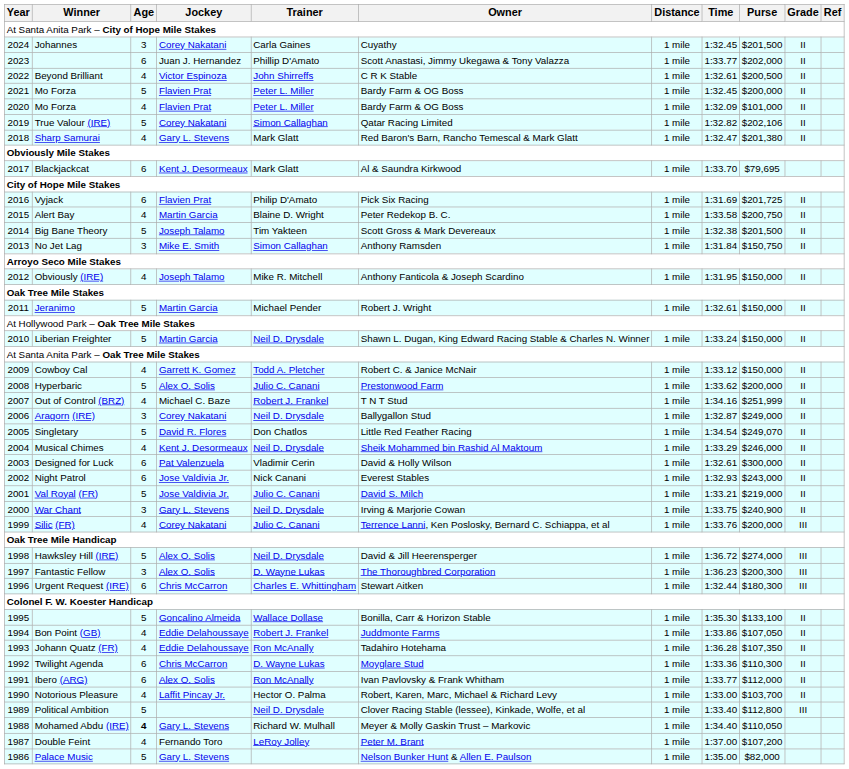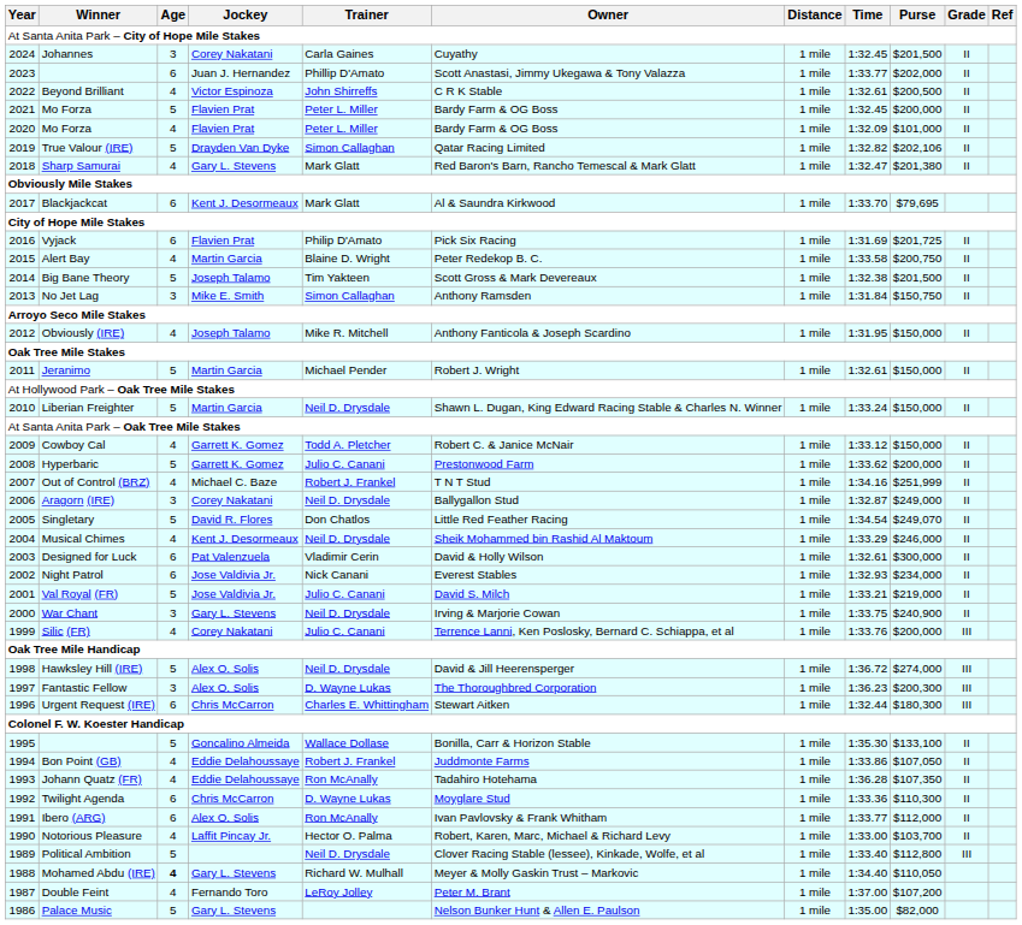 <table class="wikitable sortable">
 <tr>
 <th>Year</th>
 <th>Winner</th>
 <th>Age</th>
 <th>Jockey</th>
 <th>Trainer</th>
 <th>Owner</th>
 <th>Distance</th>
 <th>Time</th>
 <th>Purse</th>
 <th>Grade</th>
 <th>Ref</th>
 </tr>
 <tr style="font-size:90%; background-color:white">
 <td align="left" colspan=11>At Santa Anita Park – <strong>City of Hope Mile Stakes</strong></td>
 </tr>
 <tr style="font-size:90%; background-color:lightcyan">
 <td align=center>2024</td>
 <td>Johannes</td>
 <td align=center>3</td>
 <td><a href='#'>Corey Nakatani</a></td>
 <td>Carla Gaines</td>
 <td>Cuyathy</td>
 <td align=center>1 mile</td>
 <td align=center>1:32.45</td>
 <td align=center>$201,500</td>
 <td align=center>II</td>
 <td></td>
 </tr>
 <tr style="font-size:90%; background-color:lightcyan">
 <td align=center>2023</td>
 <td></td>
 <td align=center>6</td>
 <td>Juan J. Hernandez</td>
 <td>Phillip D'Amato</td>
 <td>Scott Anastasi, Jimmy Ukegawa & Tony Valazza</td>
 <td align=center>1 mile</td>
 <td align=center>1:33.77</td>
 <td align=center>$202,000</td>
 <td align=center>II</td>
 <td></td>
 </tr>
 <tr style="font-size:90%; background-color:lightcyan">
 <td align=center>2022</td>
 <td>Beyond Brilliant</td>
 <td align=center>4</td>
 <td><a href='#'>Victor Espinoza</a></td>
 <td><a href='#'>John Shirreffs</a></td>
 <td>C R K Stable</td>
 <td align=center>1 mile</td>
 <td align=center>1:32.61</td>
 <td align=center>$200,500</td>
 <td align=center>II</td>
 <td></td>
 </tr>
 <tr style="font-size:90%; background-color:lightcyan">
 <td align=center>2021</td>
 <td>Mo Forza</td>
 <td align=center>5</td>
 <td><a href='#'>Flavien Prat</a></td>
 <td><a href='#'>Peter L. Miller</a></td>
 <td>Bardy Farm & OG Boss</td>
 <td align=center>1 mile</td>
 <td align=center>1:32.45</td>
 <td align=center>$200,000</td>
 <td align=center>II</td>
 <td></td>
 </tr>
 <tr style="font-size:90%; background-color:lightcyan">
 <td align=center>2020</td>
 <td>Mo Forza</td>
 <td align=center>4</td>
 <td><a href='#'>Flavien Prat</a></td>
 <td><a href='#'>Peter L. Miller</a></td>
 <td>Bardy Farm & OG Boss</td>
 <td align=center>1 mile</td>
 <td align=center>1:32.09</td>
 <td align=center>$101,000</td>
 <td align=center>II</td>
 <td></td>
 </tr>
 <tr style="font-size:90%; background-color:lightcyan">
 <td align=center>2019</td>
 <td>True Valour <a href='#'>(IRE)</a></td>
 <td align=center>5</td>
-<td><a href='#'>Corey Nakatani</a></td>
+<td><a href='#'>Drayden Van Dyke</a></td>
 <td><a href='#'>Simon Callaghan</a></td>
 <td>Qatar Racing Limited</td>
 <td align=center>1 mile</td>
 <td align=center>1:32.82</td>
 <td align=center>$202,106</td>
 <td align=center>II</td>
 <td></td>
 </tr>
 <tr style="font-size:90%; background-color:lightcyan">
 <td align=center>2018</td>
 <td><a href='#'>Sharp Samurai</a></td>
 <td align=center>4</td>
 <td><a href='#'>Gary L. Stevens</a></td>
 <td>Mark Glatt</td>
 <td>Red Baron's Barn, Rancho Temescal & Mark Glatt</td>
 <td align=center>1 mile</td>
 <td align=center>1:32.47</td>
 <td align=center>$201,380</td>
 <td align=center>II</td>
 <td></td>
 </tr>
 <tr style="font-size:90%; background-color:white">
 <td align="left" colspan=11><strong>Obviously Mile Stakes</strong></td>
 </tr>
 <tr style="font-size:90%; background-color:lightcyan">
 <td align=center>2017</td>
 <td>Blackjackcat</td>
 <td align=center>6</td>
 <td><a href='#'>Kent J. Desormeaux</a></td>
 <td>Mark Glatt</td>
 <td>Al & Saundra Kirkwood</td>
 <td align=center>1 mile</td>
 <td align=center>1:33.70</td>
 <td align=center>$79,695</td>
 <td align=center></td>
 <td></td>
 </tr>
 <tr style="font-size:90%; background-color:white">
 <td align="left" colspan=11><strong>City of Hope Mile Stakes</strong></td>
 </tr>
 <tr style="font-size:90%; background-color:lightcyan">
 <td align=center>2016</td>
 <td>Vyjack</td>
 <td align=center>6</td>
 <td><a href='#'>Flavien Prat</a></td>
 <td>Philip D'Amato</td>
 <td>Pick Six Racing</td>
 <td align=center>1 mile</td>
 <td align=center>1:31.69</td>
 <td align=center>$201,725</td>
 <td align=center>II</td>
 <td></td>
 </tr>
 <tr style="font-size:90%; background-color:lightcyan">
 <td align=center>2015</td>
 <td>Alert Bay</td>
 <td align=center>4</td>
 <td><a href='#'>Martin Garcia</a></td>
 <td>Blaine D. Wright</td>
 <td>Peter Redekop B. C.</td>
 <td align=center>1 mile</td>
 <td align=center>1:33.58</td>
 <td align=center>$200,750</td>
 <td align=center>II</td>
 <td></td>
 </tr>
 <tr style="font-size:90%; background-color:lightcyan">
 <td align=center>2014</td>
 <td>Big Bane Theory</td>
 <td align=center>5</td>
 <td><a href='#'>Joseph Talamo</a></td>
 <td>Tim Yakteen</td>
 <td>Scott Gross & Mark Devereaux</td>
 <td align=center>1 mile</td>
 <td align=center>1:32.38</td>
 <td align=center>$201,500</td>
 <td align=center>II</td>
 <td></td>
 </tr>
 <tr style="font-size:90%; background-color:lightcyan">
 <td align=center>2013</td>
 <td>No Jet Lag</td>
 <td align=center>3</td>
 <td><a href='#'>Mike E. Smith</a></td>
 <td><a href='#'>Simon Callaghan</a></td>
 <td>Anthony Ramsden</td>
 <td align=center>1 mile</td>
 <td align=center>1:31.84</td>
 <td align=center>$150,750</td>
 <td align=center>II</td>
 <td></td>
 </tr>
 <tr style="font-size:90%; background-color:white">
 <td align="left" colspan=11><strong>Arroyo Seco Mile Stakes</strong></td>
 </tr>
 <tr style="font-size:90%; background-color:lightcyan">
 <td align=center>2012</td>
 <td>Obviously <a href='#'>(IRE)</a></td>
 <td align=center>4</td>
 <td><a href='#'>Joseph Talamo</a></td>
 <td>Mike R. Mitchell</td>
 <td>Anthony Fanticola & Joseph Scardino</td>
 <td align=center>1 mile</td>
 <td align=center>1:31.95</td>
 <td align=center>$150,000</td>
 <td align=center>II</td>
 <td></td>
 </tr>
 <tr style="font-size:90%; background-color:white">
 <td align="left" colspan=11><strong>Oak Tree Mile Stakes</strong></td>
 </tr>
 <tr style="font-size:90%; background-color:lightcyan">
 <td align=center>2011</td>
 <td><a href='#'>Jeranimo</a></td>
 <td align=center>5</td>
 <td><a href='#'>Martin Garcia</a></td>
 <td>Michael Pender</td>
 <td>Robert J. Wright</td>
 <td align=center>1 mile</td>
 <td align=center>1:32.61</td>
 <td align=center>$150,000</td>
 <td align=center>II</td>
 <td></td>
 </tr>
 <tr style="font-size:90%; background-color:white">
 <td align="left" colspan=11>At Hollywood Park – <strong>Oak Tree Mile Stakes</strong></td>
 </tr>
 <tr style="font-size:90%; background-color:lightcyan">
 <td align=center>2010</td>
 <td>Liberian Freighter</td>
 <td align=center>5</td>
 <td><a href='#'>Martin Garcia</a></td>
 <td><a href='#'>Neil D. Drysdale</a></td>
 <td>Shawn L. Dugan, King Edward Racing Stable & Charles N. Winner</td>
 <td align=center>1 mile</td>
 <td align=center>1:33.24</td>
 <td align=center>$150,000</td>
 <td align=center>II</td>
 <td></td>
 </tr>
 <tr style="font-size:90%; background-color:white">
 <td align="left" colspan=11>At Santa Anita Park – <strong>Oak Tree Mile Stakes</strong></td>
 </tr>
 <tr style="font-size:90%; background-color:lightcyan">
 <td align=center>2009</td>
 <td>Cowboy Cal</td>
 <td align=center>4</td>
 <td><a href='#'>Garrett K. Gomez</a></td>
 <td><a href='#'>Todd A. Pletcher</a></td>
 <td>Robert C. & Janice McNair</td>
 <td align=center>1 mile</td>
 <td align=center>1:33.12</td>
 <td align=center>$150,000</td>
 <td align=center>II</td>
 <td></td>
 </tr>
 <tr style="font-size:90%; background-color:lightcyan">
 <td align=center>2008</td>
 <td>Hyperbaric</td>
 <td align=center>5</td>
-<td><a href='#'>Alex O. Solis</a></td>
+<td><a href='#'>Garrett K. Gomez</a></td>
 <td><a href='#'>Julio C. Canani</a></td>
 <td><a href='#'>Prestonwood Farm</a></td>
 <td align=center>1 mile</td>
 <td align=center>1:33.62</td>
 <td align=center>$200,000</td>
 <td align=center>II</td>
 <td></td>
 </tr>
 <tr style="font-size:90%; background-color:lightcyan">
 <td align=center>2007</td>
 <td>Out of Control <a href='#'>(BRZ)</a></td>
 <td align=center>4</td>
 <td>Michael C. Baze</td>
 <td><a href='#'>Robert J. Frankel</a></td>
 <td>T N T Stud</td>
 <td align=center>1 mile</td>
 <td align=center>1:34.16</td>
 <td align=center>$251,999</td>
 <td align=center>II</td>
 <td></td>
 </tr>
 <tr style="font-size:90%; background-color:lightcyan">
 <td align=center>2006</td>
 <td><a href='#'>Aragorn</a> <a href='#'>(IRE)</a></td>
 <td align=center>3</td>
 <td><a href='#'>Corey Nakatani</a></td>
 <td><a href='#'>Neil D. Drysdale</a></td>
 <td>Ballygallon Stud</td>
 <td align=center>1 mile</td>
 <td align=center>1:32.87</td>
 <td align=center>$249,000</td>
 <td align=center>II</td>
 <td></td>
 </tr>
 <tr style="font-size:90%; background-color:lightcyan">
 <td align=center>2005</td>
 <td>Singletary</td>
 <td align=center>5</td>
 <td><a href='#'>David R. Flores</a></td>
 <td>Don Chatlos</td>
 <td>Little Red Feather Racing</td>
 <td align=center>1 mile</td>
 <td align=center>1:34.54</td>
 <td align=center>$249,070</td>
 <td align=center>II</td>
 <td></td>
 </tr>
 <tr style="font-size:90%; background-color:lightcyan">
 <td align=center>2004</td>
 <td>Musical Chimes</td>
 <td align=center>4</td>
 <td><a href='#'>Kent J. Desormeaux</a></td>
 <td><a href='#'>Neil D. Drysdale</a></td>
 <td><a href='#'>Sheik Mohammed bin Rashid Al Maktoum</a></td>
 <td align=center>1 mile</td>
 <td align=center>1:33.29</td>
 <td align=center>$246,000</td>
 <td align=center>II</td>
 <td></td>
 </tr>
 <tr style="font-size:90%; background-color:lightcyan">
 <td align=center>2003</td>
 <td>Designed for Luck</td>
 <td align=center>6</td>
 <td><a href='#'>Pat Valenzuela</a></td>
 <td>Vladimir Cerin</td>
 <td>David & Holly Wilson</td>
 <td align=center>1 mile</td>
 <td align=center>1:32.61</td>
 <td align=center>$300,000</td>
 <td align=center>II</td>
 <td></td>
 </tr>
 <tr style="font-size:90%; background-color:lightcyan">
 <td align=center>2002</td>
 <td>Night Patrol</td>
 <td align=center>6</td>
 <td><a href='#'>Jose Valdivia Jr.</a></td>
 <td>Nick Canani</td>
 <td>Everest Stables</td>
 <td align=center>1 mile</td>
 <td align=center>1:32.93</td>
-<td align=center>$243,000</td>
+<td align=center>$234,000</td>
 <td align=center>II</td>
 <td></td>
 </tr>
 <tr style="font-size:90%; background-color:lightcyan">
 <td align=center>2001</td>
 <td><a href='#'>Val Royal</a> <a href='#'>(FR)</a></td>
 <td align=center>5</td>
 <td><a href='#'>Jose Valdivia Jr.</a></td>
 <td><a href='#'>Julio C. Canani</a></td>
 <td><a href='#'>David S. Milch</a></td>
 <td align=center>1 mile</td>
 <td align=center>1:33.21</td>
 <td align=center>$219,000</td>
 <td align=center>II</td>
 <td></td>
 </tr>
 <tr style="font-size:90%; background-color:lightcyan">
 <td align=center>2000</td>
 <td><a href='#'>War Chant</a></td>
 <td align=center>3</td>
 <td><a href='#'>Gary L. Stevens</a></td>
 <td><a href='#'>Neil D. Drysdale</a></td>
 <td>Irving & Marjorie Cowan</td>
 <td align=center>1 mile</td>
 <td align=center>1:33.75</td>
 <td align=center>$240,900</td>
 <td align=center>II</td>
 <td></td>
 </tr>
 <tr style="font-size:90%; background-color:lightcyan">
 <td align=center>1999</td>
 <td><a href='#'>Silic</a> <a href='#'>(FR)</a></td>
 <td align=center>4</td>
 <td><a href='#'>Corey Nakatani</a></td>
 <td><a href='#'>Julio C. Canani</a></td>
 <td><a href='#'>Terrence Lanni</a>, Ken Poslosky, Bernard C. Schiappa, et al</td>
 <td align=center>1 mile</td>
 <td align=center>1:33.76</td>
 <td align=center>$200,000</td>
 <td align=center>III</td>
 <td></td>
 </tr>
 <tr style="font-size:90%; background-color:white">
 <td align="left" colspan=11><strong>Oak Tree Mile Handicap</strong></td>
 </tr>
 <tr style="font-size:90%; background-color:lightcyan">
 <td align=center>1998</td>
 <td>Hawksley Hill <a href='#'>(IRE)</a></td>
 <td align=center>5</td>
 <td><a href='#'>Alex O. Solis</a></td>
 <td><a href='#'>Neil D. Drysdale</a></td>
 <td>David & Jill Heerensperger</td>
 <td align=center>1 mile</td>
 <td align=center>1:36.72</td>
 <td align=center>$274,000</td>
 <td align=center>III</td>
 <td></td>
 </tr>
 <tr style="font-size:90%; background-color:lightcyan">
 <td align=center>1997</td>
 <td>Fantastic Fellow</td>
 <td align=center>3</td>
 <td><a href='#'>Alex O. Solis</a></td>
 <td><a href='#'>D. Wayne Lukas</a></td>
 <td><a href='#'>The Thoroughbred Corporation</a></td>
 <td align=center>1 mile</td>
 <td align=center>1:36.23</td>
 <td align=center>$200,300</td>
 <td align=center>III</td>
 <td></td>
 </tr>
 <tr style="font-size:90%; background-color:lightcyan">
 <td align=center>1996</td>
 <td>Urgent Request <a href='#'>(IRE)</a></td>
 <td align=center>6</td>
 <td><a href='#'>Chris McCarron</a></td>
 <td><a href='#'>Charles E. Whittingham</a></td>
 <td>Stewart Aitken</td>
 <td align=center>1 mile</td>
 <td align=center>1:32.44</td>
 <td align=center>$180,300</td>
 <td align=center>III</td>
 <td></td>
 </tr>
 <tr style="font-size:90%; background-color:white">
 <td align="left" colspan=11><strong>Colonel F. W. Koester Handicap</strong></td>
 </tr>
 <tr style="font-size:90%; background-color:lightcyan">
 <td align=center>1995</td>
 <td></td>
 <td align=center>5</td>
 <td><a href='#'>Goncalino Almeida</a></td>
 <td><a href='#'>Wallace Dollase</a></td>
 <td>Bonilla, Carr & Horizon Stable</td>
 <td align=center>1 mile</td>
 <td align=center>1:35.30</td>
 <td align=center>$133,100</td>
 <td align=center>II</td>
 <td></td>
 </tr>
 <tr style="font-size:90%; background-color:lightcyan">
 <td align=center>1994</td>
 <td>Bon Point <a href='#'>(GB)</a></td>
 <td align=center>4</td>
 <td><a href='#'>Eddie Delahoussaye</a></td>
 <td><a href='#'>Robert J. Frankel</a></td>
 <td><a href='#'>Juddmonte Farms</a></td>
 <td align=center>1 mile</td>
 <td align=center>1:33.86</td>
 <td align=center>$107,050</td>
 <td align=center>II</td>
 <td></td>
 </tr>
 <tr style="font-size:90%; background-color:lightcyan">
 <td align=center>1993</td>
 <td>Johann Quatz <a href='#'>(FR)</a></td>
 <td align=center>4</td>
 <td><a href='#'>Eddie Delahoussaye</a></td>
 <td><a href='#'>Ron McAnally</a></td>
 <td>Tadahiro Hotehama</td>
 <td align=center>1 mile</td>
 <td align=center>1:36.28</td>
 <td align=center>$107,350</td>
 <td align=center>II</td>
 <td></td>
 </tr>
 <tr style="font-size:90%; background-color:lightcyan">
 <td align=center>1992</td>
 <td>Twilight Agenda</td>
 <td align=center>6</td>
 <td><a href='#'>Chris McCarron</a></td>
 <td><a href='#'>D. Wayne Lukas</a></td>
 <td><a href='#'>Moyglare Stud</a></td>
 <td align=center>1 mile</td>
 <td align=center>1:33.36</td>
 <td align=center>$110,300</td>
 <td align=center>II</td>
 <td></td>
 </tr>
 <tr style="font-size:90%; background-color:lightcyan">
 <td align=center>1991</td>
 <td>Ibero <a href='#'>(ARG)</a></td>
 <td align=center>6</td>
 <td><a href='#'>Alex O. Solis</a></td>
 <td><a href='#'>Ron McAnally</a></td>
 <td>Ivan Pavlovsky & Frank Whitham</td>
 <td align=center>1 mile</td>
 <td align=center>1:33.77</td>
 <td align=center>$112,000</td>
 <td align=center>II</td>
 <td></td>
 </tr>
 <tr style="font-size:90%; background-color:lightcyan">
 <td align=center>1990</td>
 <td>Notorious Pleasure</td>
 <td align=center>4</td>
 <td><a href='#'>Laffit Pincay Jr.</a></td>
 <td>Hector O. Palma</td>
 <td>Robert, Karen, Marc, Michael & Richard Levy</td>
 <td align=center>1 mile</td>
 <td align=center>1:33.00</td>
 <td align=center>$103,700</td>
 <td align=center>II</td>
 <td></td>
 </tr>
 <tr style="font-size:90%; background-color:lightcyan">
 <td align=center>1989</td>
 <td>Political Ambition</td>
 <td align=center>5</td>
 <td></td>
 <td><a href='#'>Neil D. Drysdale</a></td>
 <td>Clover Racing Stable (lessee), Kinkade, Wolfe, et al</td>
 <td align=center>1 mile</td>
 <td align=center>1:33.40</td>
 <td align=center>$112,800</td>
 <td align=center>III</td>
 <td></td>
 </tr>
 <tr style="font-size:90%; background-color:lightcyan">
 <td align=center>1988</td>
 <td>Mohamed Abdu <a href='#'>(IRE)</a></td>
 <td align=center><strong>4</strong></td>
 <td><a href='#'>Gary L. Stevens</a></td>
 <td>Richard W. Mulhall</td>
 <td>Meyer & Molly Gaskin Trust – Markovic</td>
 <td align=center>1 mile</td>
 <td align=center>1:34.40</td>
 <td align=center>$110,050</td>
 <td align=center></td>
 <td></td>
 </tr>
 <tr style="font-size:90%; background-color:lightcyan">
 <td align=center>1987</td>
 <td>Double Feint</td>
 <td align=center>4</td>
 <td>Fernando Toro</td>
 <td><a href='#'>LeRoy Jolley</a></td>
 <td><a href='#'>Peter M. Brant</a></td>
 <td align=center>1 mile</td>
 <td align=center>1:37.00</td>
 <td align=center>$107,200</td>
 <td align=center></td>
 <td></td>
 </tr>
 <tr style="font-size:90%; background-color:lightcyan">
 <td align=center>1986</td>
 <td><a href='#'>Palace Music</a></td>
 <td align=center>5</td>
 <td><a href='#'>Gary L. Stevens</a></td>
 <td></td>
 <td><a href='#'>Nelson Bunker Hunt</a> & <a href='#'>Allen E. Paulson</a></td>
 <td align=center>1 mile</td>
 <td align=center>1:35.00</td>
 <td align=center>$82,000</td>
 <td align=center></td>
 <td></td>
 </tr>
 </table>
